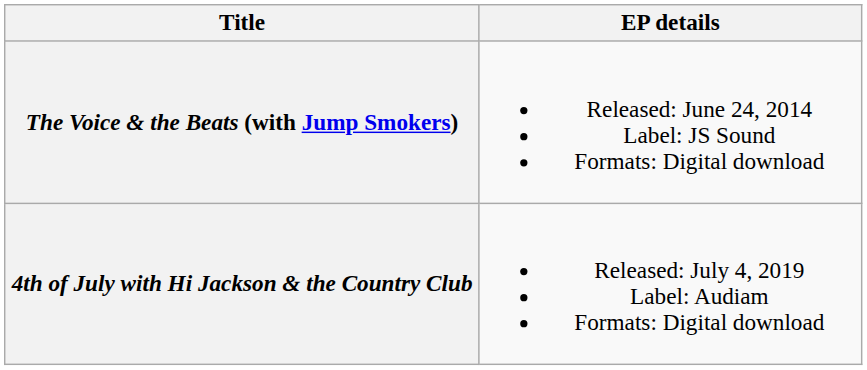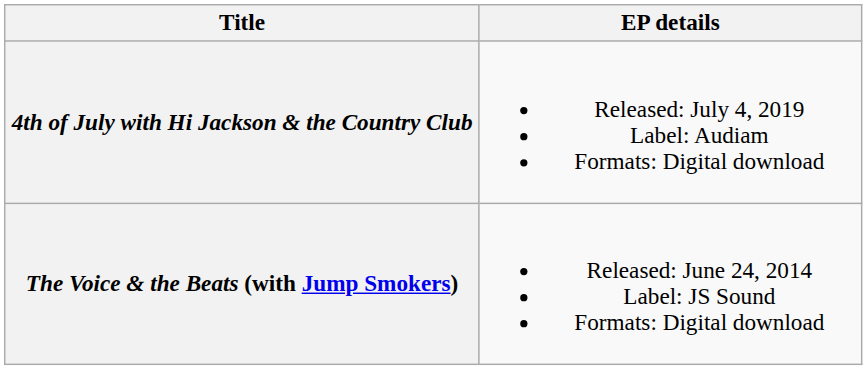 <table class="wikitable plainrowheaders" style="text-align:center;">
 <tr>
 <th scope="col" style="width:20em;">Title</th>
 <th scope="col" style="width:16em;">EP details</th>
 </tr>
 <tr>
+<th scope="row"><em>4th of July with Hi Jackson & the Country Club</em></th>
+<td><br><ul><li>Released: July 4, 2019</li><li>Label: Audiam</li><li>Formats: Digital download</li></ul></td>
+</tr>
+<tr>
 <th scope="row"><em>The Voice & the Beats</em> <span>(with <a href='#'>Jump Smokers</a>)</span></th>
 <td><br><ul><li>Released: June 24, 2014</li><li>Label: JS Sound</li><li>Formats: Digital download</li></ul></td>
 </tr>
-<tr>
-<th scope="row"><em>4th of July with Hi Jackson & the Country Club</em></th>
-<td><br><ul><li>Released: July 4, 2019</li><li>Label: Audiam</li><li>Formats: Digital download</li></ul></td>
-</tr>
 </table>
